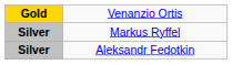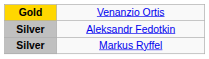 <table class="wikitable" style="text-align:center; " width="35%">
 <tr>
 <td bgcolor="gold"><strong>Gold</strong></td>
 <td><a href='#'>Venanzio Ortis</a><br>  <small><em></em></small></td>
 </tr>
 <tr>
 <td bgcolor="silver"><strong>Silver</strong></td>
-<td><a href='#'>Markus Ryffel</a><br>  <small><em></em></small></td>
+<td><a href='#'>Aleksandr Fedotkin</a><br>  <small><em></em></small></td>
 </tr>
 <tr>
 <td bgcolor="silver"><strong>Silver</strong></td>
-<td><a href='#'>Aleksandr Fedotkin</a><br>  <small><em></em></small></td>
+<td><a href='#'>Markus Ryffel</a><br>  <small><em></em></small></td>
 </tr>
 </table>
